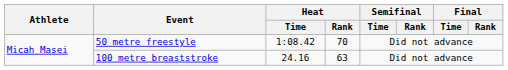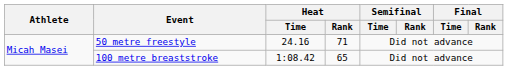 <table class="wikitable" style="text-align:center; font-size:90%; width:50%;">
 <tr>
 <th rowspan="2">Athlete</th>
 <th rowspan="2">Event</th>
 <th colspan="2">Heat</th>
 <th colspan="2">Semifinal</th>
 <th colspan="2">Final</th>
 </tr>
 <tr style="font-size:95%">
 <th>Time</th>
 <th>Rank</th>
 <th>Time</th>
 <th>Rank</th>
 <th>Time</th>
 <th>Rank</th>
 </tr>
 <tr>
 <td align=left rowspan=2><a href='#'>Micah Masei</a></td>
 <td align=left><a href='#'>50 metre freestyle</a></td>
-<td>1:08.42</td>
-<td>70</td>
+<td>24.16</td>
+<td>71</td>
 <td colspan=4>Did not advance</td>
 </tr>
 <tr>
 <td align=left><a href='#'>100 metre breaststroke</a></td>
-<td>24.16</td>
-<td>63</td>
+<td>1:08.42</td>
+<td>65</td>
 <td colspan=4>Did not advance</td>
 </tr>
 </table>
